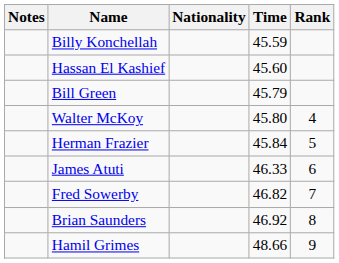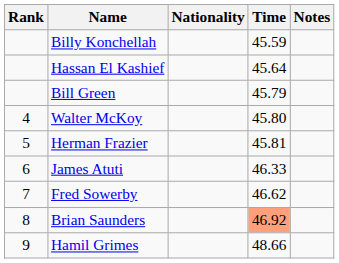 <table class="wikitable sortable" style="text-align:center;font-size:95%">
 <tr>
-<th>Notes</th>
+<th>Rank</th>
 <th>Name</th>
 <th>Nationality</th>
 <th>Time</th>
-<th>Rank</th>
+<th>Notes</th>
 </tr>
 <tr>
 <td></td>
 <td align=left><a href='#'>Billy Konchellah</a></td>
 <td align=left></td>
 <td>45.59</td>
 <td></td>
 </tr>
 <tr>
 <td></td>
 <td align=left><a href='#'>Hassan El Kashief</a></td>
 <td align=left></td>
-<td>45.60</td>
+<td>45.64</td>
 <td></td>
 </tr>
 <tr>
 <td></td>
 <td align=left><a href='#'>Bill Green</a></td>
 <td align=left></td>
 <td>45.79</td>
 <td></td>
 </tr>
 <tr>
-<td></td>
+<td>4</td>
 <td align=left><a href='#'>Walter McKoy</a></td>
 <td align=left></td>
 <td>45.80</td>
-<td>4</td>
+<td></td>
 </tr>
 <tr>
-<td></td>
+<td>5</td>
 <td align=left><a href='#'>Herman Frazier</a></td>
 <td align=left></td>
-<td>45.84</td>
-<td>5</td>
+<td>45.81</td>
+<td></td>
 </tr>
 <tr>
-<td></td>
+<td>6</td>
 <td align=left><a href='#'>James Atuti</a></td>
 <td align=left></td>
 <td>46.33</td>
-<td>6</td>
+<td></td>
 </tr>
 <tr>
-<td></td>
+<td>7</td>
 <td align=left><a href='#'>Fred Sowerby</a></td>
 <td align=left></td>
-<td>46.82</td>
-<td>7</td>
+<td>46.62</td>
+<td></td>
 </tr>
 <tr>
-<td></td>
+<td>8</td>
 <td align=left><a href='#'>Brian Saunders</a></td>
 <td align=left></td>
-<td>46.92</td>
-<td>8</td>
+<td style="background: lightsalmon;">46.92</td>
+<td></td>
 </tr>
 <tr>
-<td></td>
+<td>9</td>
 <td align=left><a href='#'>Hamil Grimes</a></td>
 <td align=left></td>
 <td>48.66</td>
-<td>9</td>
+<td></td>
 </tr>
 </table>
